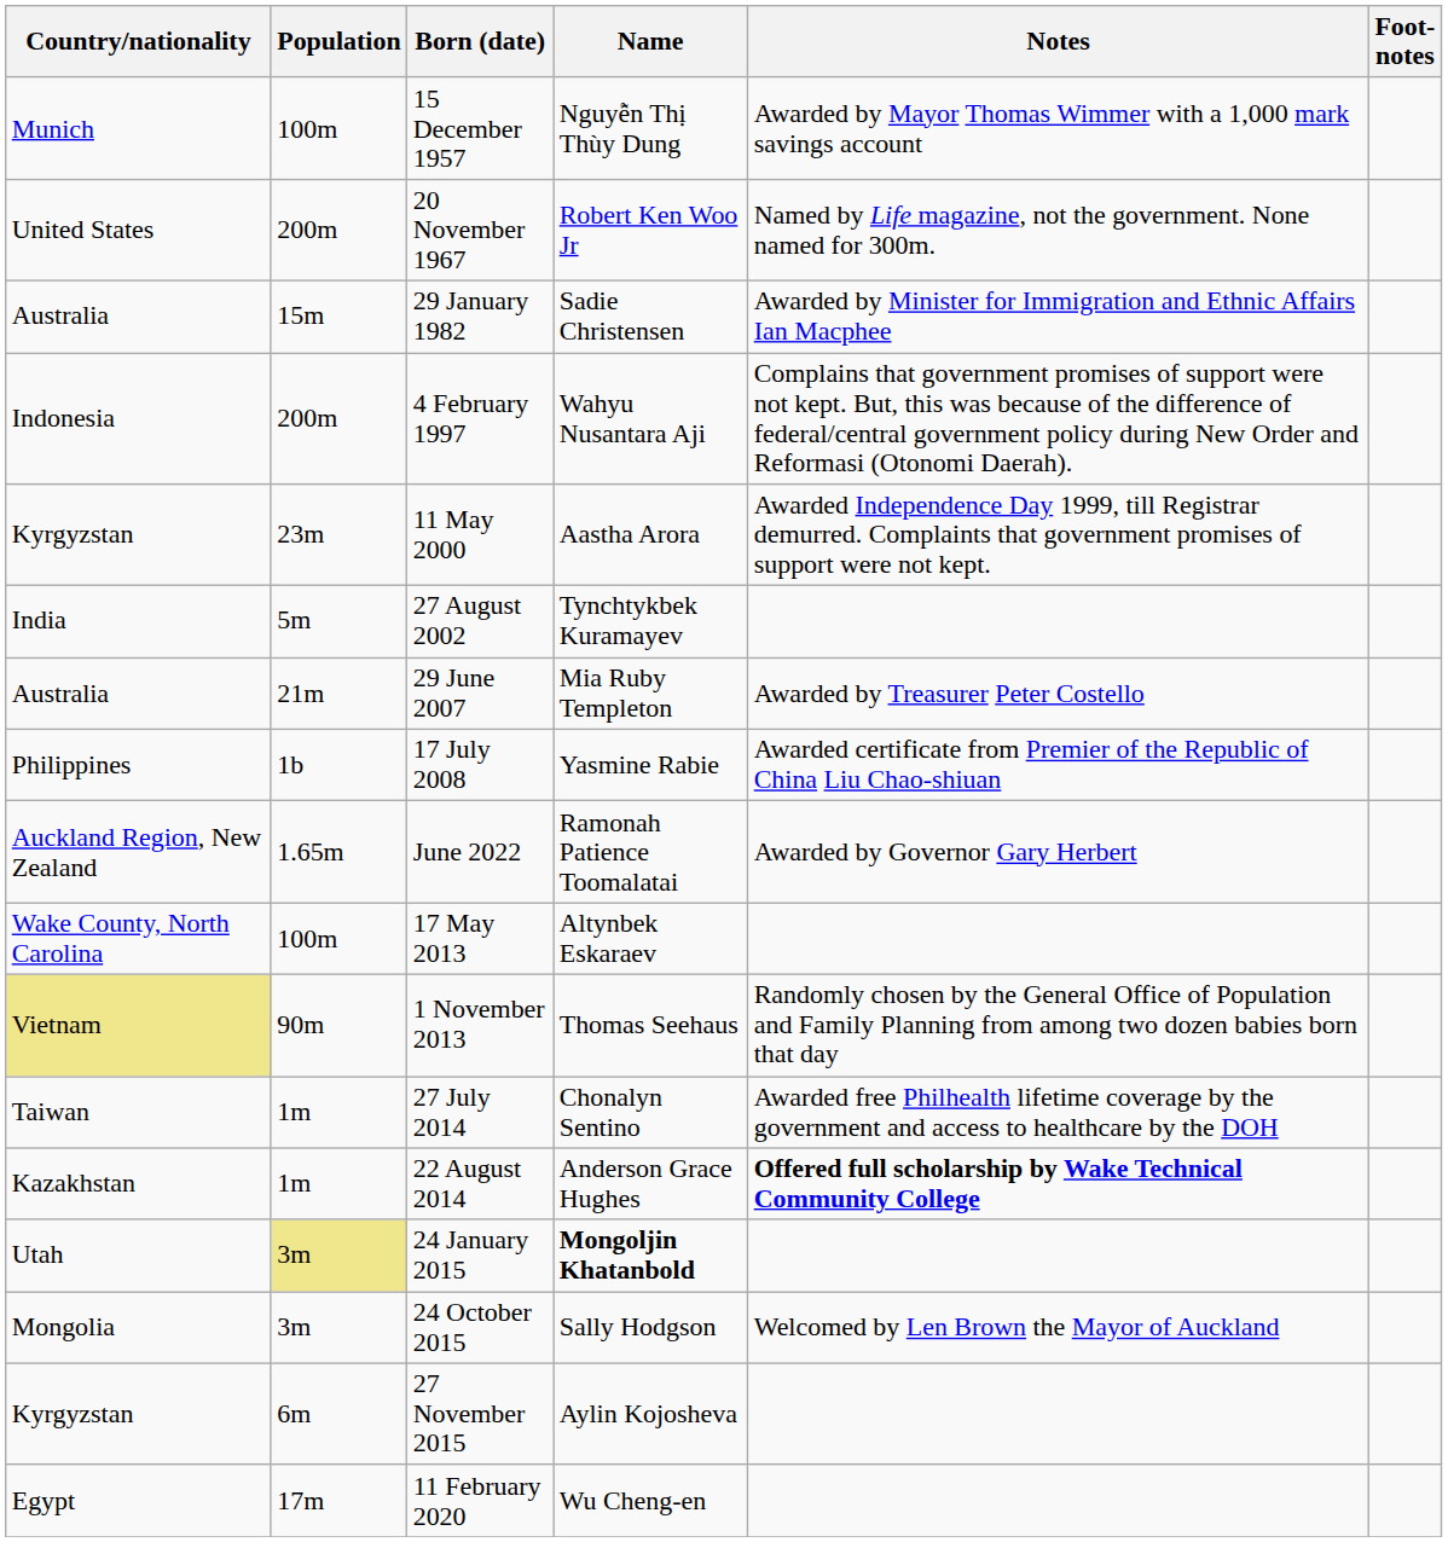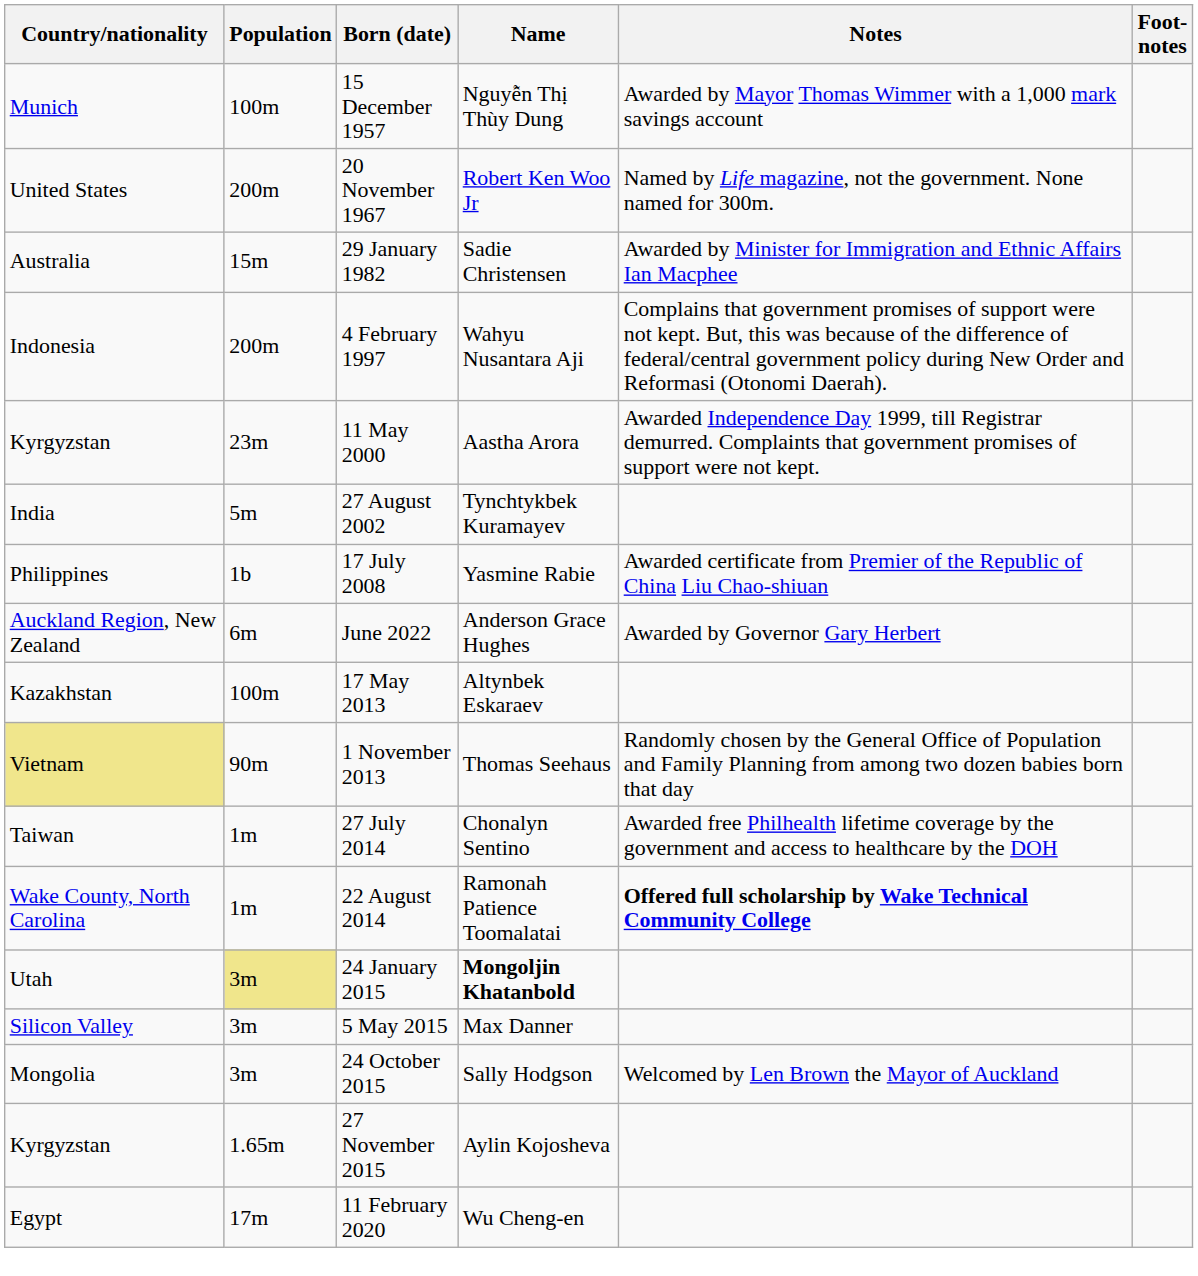 <table class="wikitable sortable">
 <tr>
 <th>Country/nationality</th>
 <th>Population</th>
 <th>Born (date)</th>
 <th>Name</th>
 <th>Notes</th>
 <th>Foot-<br>notes</th>
 </tr>
 <tr>
 <td><a href='#'>Munich</a></td>
 <td data-sort-value=100>100m</td>
 <td>15 December 1957</td>
 <td>Nguyễn Thị Thùy Dung</td>
 <td>Awarded by <a href='#'>Mayor</a> <a href='#'>Thomas Wimmer</a> with a 1,000 <a href='#'>mark</a> savings account</td>
 <td></td>
 </tr>
 <tr>
 <td>United States</td>
 <td data-sort-value=200>200m</td>
 <td>20 November 1967</td>
 <td><a href='#'>Robert Ken Woo Jr</a></td>
 <td>Named by <a href='#'><em>Life</em> magazine</a>, not the government. None named for 300m.</td>
 <td></td>
 </tr>
 <tr>
 <td>Australia</td>
 <td data-sort-value=15>15m</td>
 <td>29 January 1982</td>
 <td>Sadie Christensen</td>
 <td>Awarded by <a href='#'>Minister for Immigration and Ethnic Affairs</a> <a href='#'>Ian Macphee</a></td>
 <td></td>
 </tr>
 <tr>
 <td>Indonesia</td>
 <td data-sort-value=200>200m</td>
 <td>4 February 1997</td>
 <td>Wahyu Nusantara Aji</td>
 <td>Complains that government promises of support were not kept. But, this was because of the difference of federal/central government policy during New Order and Reformasi (Otonomi Daerah).</td>
 <td><br></td>
 </tr>
 <tr>
 <td>Kyrgyzstan</td>
 <td data-sort-value=23>23m</td>
 <td>11 May 2000</td>
 <td>Aastha Arora</td>
 <td>Awarded <a href='#'>Independence Day</a> 1999, till Registrar demurred. Complaints that government promises of support were not kept.</td>
 <td></td>
 </tr>
 <tr>
 <td>India</td>
 <td data-sort-value=5>5m</td>
 <td>27 August 2002</td>
 <td>Tynchtykbek Kuramayev</td>
 <td></td>
 <td></td>
 </tr>
 <tr>
-<td>Australia</td>
-<td data-sort-value=21>21m</td>
-<td>29 June 2007</td>
-<td>Mia Ruby Templeton</td>
-<td>Awarded by <a href='#'>Treasurer</a> <a href='#'>Peter Costello</a></td>
-<td></td>
-</tr>
-<tr>
 <td>Philippines</td>
 <td data-sort-value=1000>1b</td>
 <td>17 July 2008</td>
 <td>Yasmine Rabie</td>
 <td>Awarded certificate from <a href='#'>Premier of the Republic of China</a> <a href='#'>Liu Chao-shiuan</a></td>
 <td></td>
 </tr>
 <tr>
 <td><a href='#'>Auckland Region</a>, New Zealand</td>
-<td data-sort-value=1.65>1.65m</td>
+<td data-sort-value=6>6m</td>
 <td>June 2022</td>
-<td>Ramonah Patience Toomalatai</td>
+<td>Anderson Grace Hughes</td>
 <td>Awarded by Governor <a href='#'>Gary Herbert</a></td>
 <td></td>
 </tr>
 <tr>
-<td><a href='#'>Wake County, North Carolina</a></td>
+<td>Kazakhstan</td>
 <td data-sort-value=100>100m</td>
 <td>17 May 2013</td>
 <td>Altynbek Eskaraev </td>
 <td></td>
 <td></td>
 </tr>
 <tr>
 <td style="background: khaki;">Vietnam</td>
 <td data-sort-value=90>90m</td>
 <td>1 November 2013</td>
 <td>Thomas Seehaus</td>
 <td>Randomly chosen by the General Office of Population and Family Planning from among two dozen babies born that day</td>
 <td></td>
 </tr>
 <tr>
 <td>Taiwan</td>
 <td data-sort-value=1>1m</td>
 <td>27 July 2014</td>
 <td>Chonalyn Sentino</td>
 <td>Awarded free <a href='#'>Philhealth</a> lifetime coverage by the government and access to healthcare by the <a href='#'>DOH</a></td>
 <td></td>
 </tr>
 <tr>
-<td>Kazakhstan</td>
+<td><a href='#'>Wake County, North Carolina</a></td>
 <td data-sort-value=1>1m</td>
 <td>22 August 2014</td>
-<td>Anderson Grace Hughes</td>
+<td>Ramonah Patience Toomalatai</td>
 <td><strong>Offered full scholarship by <a href='#'>Wake Technical Community College</a></strong></td>
 <td></td>
 </tr>
 <tr>
 <td>Utah</td>
 <td data-sort-value=3 style="background: khaki;">3m</td>
 <td>24 January 2015</td>
 <td><strong>Mongoljin Khatanbold</strong></td>
+<td></td>
+<td></td>
+</tr>
+<tr>
+<td><a href='#'>Silicon Valley</a></td>
+<td data-sort-value=3>3m</td>
+<td>5 May 2015</td>
+<td>Max Danner</td>
 <td></td>
 <td></td>
 </tr>
 <tr>
 <td>Mongolia</td>
 <td data-sort-value=3>3m</td>
 <td>24 October 2015</td>
 <td>Sally Hodgson</td>
 <td>Welcomed by <a href='#'>Len Brown</a> the <a href='#'>Mayor of Auckland</a></td>
 <td></td>
 </tr>
 <tr>
 <td>Kyrgyzstan</td>
-<td data-sort-value=6>6m</td>
+<td data-sort-value=1.65>1.65m</td>
 <td>27 November 2015</td>
 <td>Aylin Kojosheva</td>
 <td></td>
 <td></td>
 </tr>
 <tr>
 <td>Egypt</td>
 <td data-sort-value=17>17m</td>
 <td>11 February 2020</td>
 <td>Wu Cheng-en</td>
 <td></td>
 <td></td>
 </tr>
 </table>
